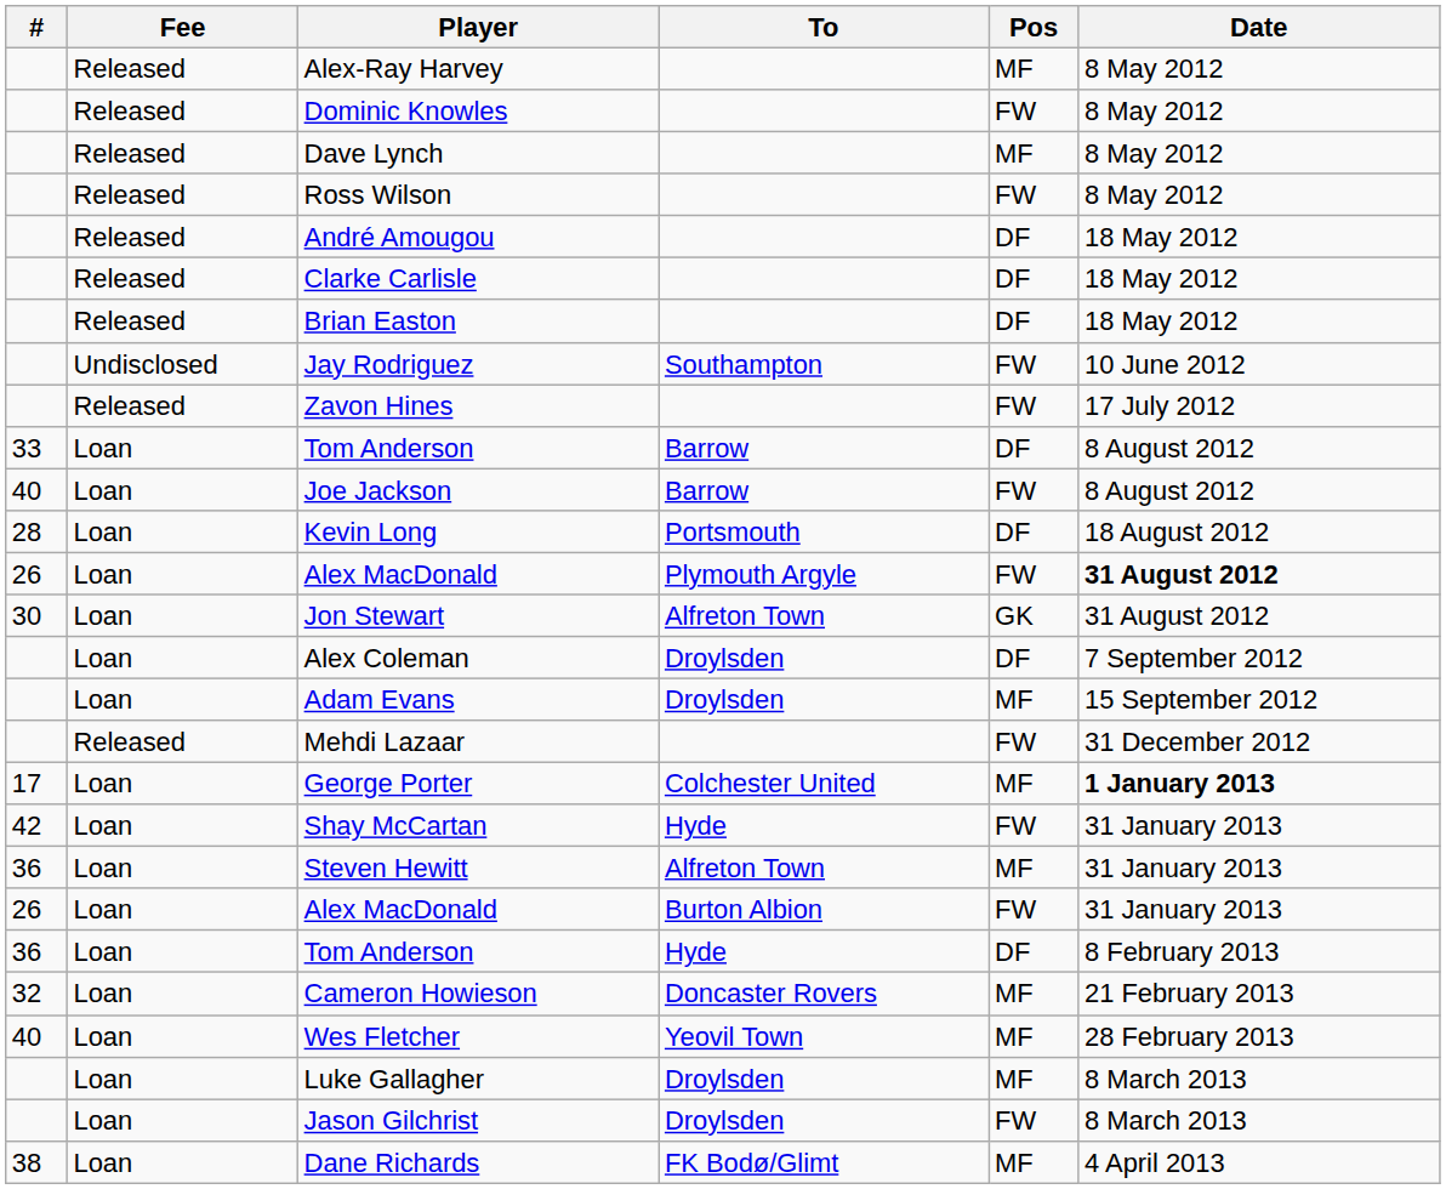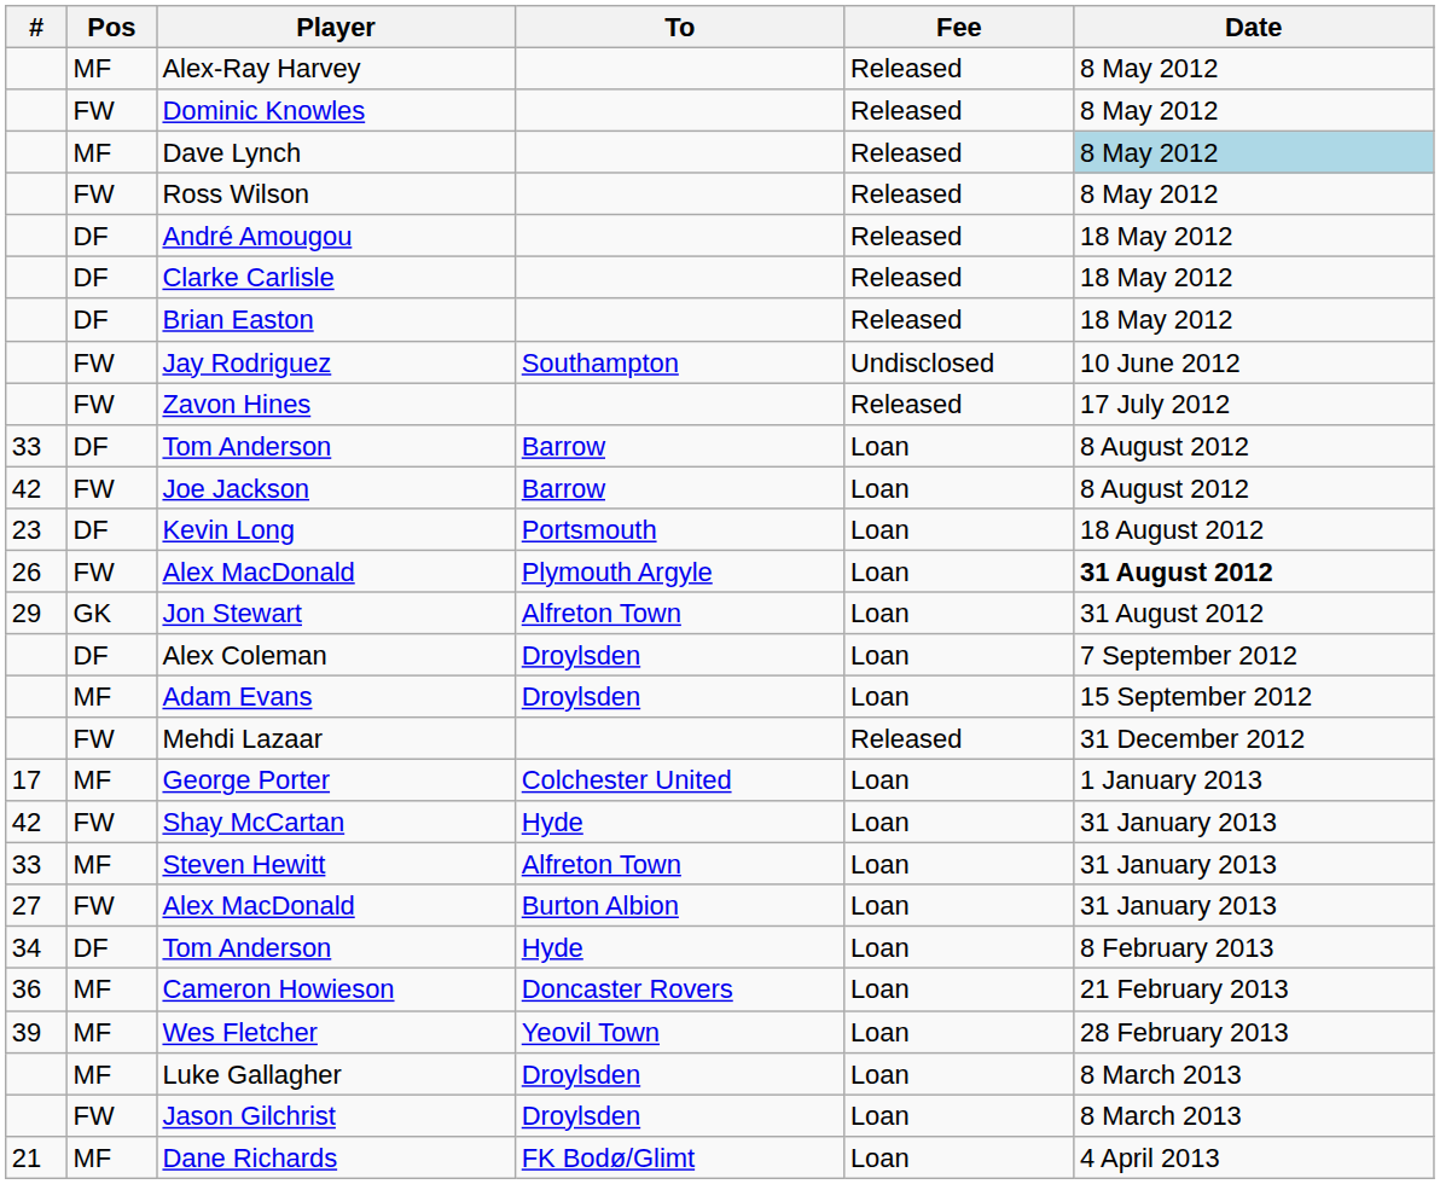 <table class="wikitable" style="width:65%; text-align:center; font-size:95%; text-align:left;">
 <tr>
 <th>#</th>
-<th>Fee</th>
+<th>Pos</th>
 <th>Player</th>
 <th>To</th>
-<th>Pos</th>
+<th>Fee</th>
 <th>Date</th>
 </tr>
 <tr>
 <td></td>
-<td>Released</td>
+<td>MF</td>
 <td> Alex-Ray Harvey</td>
 <td></td>
-<td>MF</td>
+<td>Released</td>
 <td>8 May 2012</td>
 </tr>
 <tr>
 <td></td>
-<td>Released</td>
+<td>FW</td>
 <td> <a href='#'>Dominic Knowles</a></td>
 <td></td>
-<td>FW</td>
+<td>Released</td>
 <td>8 May 2012</td>
 </tr>
 <tr>
 <td></td>
-<td>Released</td>
+<td>MF</td>
 <td> Dave Lynch</td>
 <td></td>
-<td>MF</td>
+<td>Released</td>
+<td style="background: lightblue;">8 May 2012</td>
+</tr>
+<tr>
+<td></td>
+<td>FW</td>
+<td> Ross Wilson</td>
+<td></td>
+<td>Released</td>
 <td>8 May 2012</td>
 </tr>
 <tr>
 <td></td>
-<td>Released</td>
-<td> Ross Wilson</td>
-<td></td>
-<td>FW</td>
-<td>8 May 2012</td>
-</tr>
-<tr>
+<td>DF</td>
+<td> <a href='#'>André Amougou</a></td>
 <td></td>
 <td>Released</td>
-<td> <a href='#'>André Amougou</a></td>
-<td></td>
-<td>DF</td>
 <td>18 May 2012</td>
 </tr>
 <tr>
 <td></td>
-<td>Released</td>
+<td>DF</td>
 <td> <a href='#'>Clarke Carlisle</a></td>
 <td></td>
-<td>DF</td>
+<td>Released</td>
 <td>18 May 2012</td>
 </tr>
 <tr>
 <td></td>
-<td>Released</td>
+<td>DF</td>
 <td> <a href='#'>Brian Easton</a></td>
 <td></td>
-<td>DF</td>
+<td>Released</td>
 <td>18 May 2012</td>
 </tr>
 <tr>
 <td></td>
-<td>Undisclosed</td>
+<td>FW</td>
 <td> <a href='#'>Jay Rodriguez</a></td>
 <td><a href='#'>Southampton</a></td>
-<td>FW</td>
+<td>Undisclosed</td>
 <td>10 June 2012</td>
 </tr>
 <tr>
 <td></td>
-<td>Released</td>
+<td>FW</td>
 <td> <a href='#'>Zavon Hines</a></td>
 <td></td>
-<td>FW</td>
+<td>Released</td>
 <td>17 July 2012</td>
 </tr>
 <tr>
 <td>33</td>
-<td>Loan</td>
+<td>DF</td>
 <td> <a href='#'>Tom Anderson</a></td>
 <td><a href='#'>Barrow</a></td>
-<td>DF</td>
+<td>Loan</td>
 <td>8 August 2012</td>
 </tr>
 <tr>
-<td>40</td>
-<td>Loan</td>
+<td>42</td>
+<td>FW</td>
 <td> <a href='#'>Joe Jackson</a></td>
 <td><a href='#'>Barrow</a></td>
-<td>FW</td>
+<td>Loan</td>
 <td>8 August 2012</td>
 </tr>
 <tr>
-<td>28</td>
-<td>Loan</td>
+<td>23</td>
+<td>DF</td>
 <td> <a href='#'>Kevin Long</a></td>
 <td><a href='#'>Portsmouth</a></td>
-<td>DF</td>
+<td>Loan</td>
 <td>18 August 2012</td>
 </tr>
 <tr>
 <td>26</td>
-<td>Loan</td>
+<td>FW</td>
 <td> <a href='#'>Alex MacDonald</a></td>
 <td><a href='#'>Plymouth Argyle</a></td>
-<td>FW</td>
+<td>Loan</td>
 <td><strong>31 August 2012</strong></td>
 </tr>
 <tr>
-<td>30</td>
-<td>Loan</td>
+<td>29</td>
+<td>GK</td>
 <td> <a href='#'>Jon Stewart</a></td>
 <td><a href='#'>Alfreton Town</a></td>
-<td>GK</td>
+<td>Loan</td>
 <td>31 August 2012</td>
 </tr>
 <tr>
 <td></td>
-<td>Loan</td>
+<td>DF</td>
 <td> Alex Coleman</td>
 <td><a href='#'>Droylsden</a></td>
-<td>DF</td>
+<td>Loan</td>
 <td>7 September 2012</td>
 </tr>
 <tr>
 <td></td>
-<td>Loan</td>
+<td>MF</td>
 <td> <a href='#'>Adam Evans</a></td>
 <td><a href='#'>Droylsden</a></td>
-<td>MF</td>
+<td>Loan</td>
 <td>15 September 2012</td>
 </tr>
 <tr>
 <td></td>
-<td>Released</td>
+<td>FW</td>
 <td> Mehdi Lazaar</td>
 <td></td>
-<td>FW</td>
+<td>Released</td>
 <td>31 December 2012</td>
 </tr>
 <tr>
 <td>17</td>
-<td>Loan</td>
+<td>MF</td>
 <td> <a href='#'>George Porter</a></td>
 <td><a href='#'>Colchester United</a></td>
-<td>MF</td>
-<td><strong>1 January 2013</strong></td>
+<td>Loan</td>
+<td>1 January 2013</td>
 </tr>
 <tr>
 <td>42</td>
-<td>Loan</td>
+<td>FW</td>
 <td> <a href='#'>Shay McCartan</a></td>
 <td><a href='#'>Hyde</a></td>
-<td>FW</td>
+<td>Loan</td>
 <td>31 January 2013</td>
 </tr>
 <tr>
-<td>36</td>
-<td>Loan</td>
+<td>33</td>
+<td>MF</td>
 <td> <a href='#'>Steven Hewitt</a></td>
 <td><a href='#'>Alfreton Town</a></td>
-<td>MF</td>
+<td>Loan</td>
 <td>31 January 2013</td>
 </tr>
 <tr>
-<td>26</td>
-<td>Loan</td>
+<td>27</td>
+<td>FW</td>
 <td> <a href='#'>Alex MacDonald</a></td>
 <td><a href='#'>Burton Albion</a></td>
-<td>FW</td>
+<td>Loan</td>
 <td>31 January 2013</td>
 </tr>
 <tr>
-<td>36</td>
-<td>Loan</td>
+<td>34</td>
+<td>DF</td>
 <td> <a href='#'>Tom Anderson</a></td>
 <td><a href='#'>Hyde</a></td>
-<td>DF</td>
+<td>Loan</td>
 <td>8 February 2013</td>
 </tr>
 <tr>
-<td>32</td>
-<td>Loan</td>
+<td>36</td>
+<td>MF</td>
 <td> <a href='#'>Cameron Howieson</a></td>
 <td><a href='#'>Doncaster Rovers</a></td>
-<td>MF</td>
+<td>Loan</td>
 <td>21 February 2013</td>
 </tr>
 <tr>
-<td>40</td>
-<td>Loan</td>
+<td>39</td>
+<td>MF</td>
 <td> <a href='#'>Wes Fletcher</a></td>
 <td><a href='#'>Yeovil Town</a></td>
-<td>MF</td>
+<td>Loan</td>
 <td>28 February 2013</td>
 </tr>
 <tr>
 <td></td>
-<td>Loan</td>
+<td>MF</td>
 <td> Luke Gallagher</td>
 <td><a href='#'>Droylsden</a></td>
-<td>MF</td>
+<td>Loan</td>
 <td>8 March 2013</td>
 </tr>
 <tr>
 <td></td>
-<td>Loan</td>
+<td>FW</td>
 <td> <a href='#'>Jason Gilchrist</a></td>
 <td><a href='#'>Droylsden</a></td>
-<td>FW</td>
+<td>Loan</td>
 <td>8 March 2013</td>
 </tr>
 <tr>
-<td>38</td>
-<td>Loan</td>
+<td>21</td>
+<td>MF</td>
 <td> <a href='#'>Dane Richards</a></td>
 <td><a href='#'>FK Bodø/Glimt</a></td>
-<td>MF</td>
+<td>Loan</td>
 <td>4 April 2013</td>
 </tr>
 </table>
